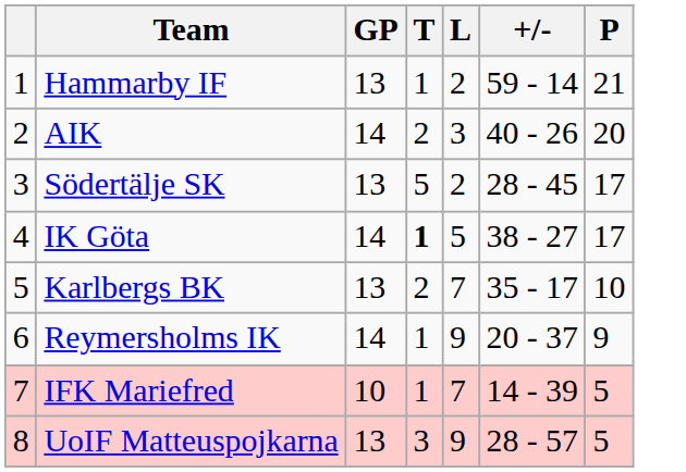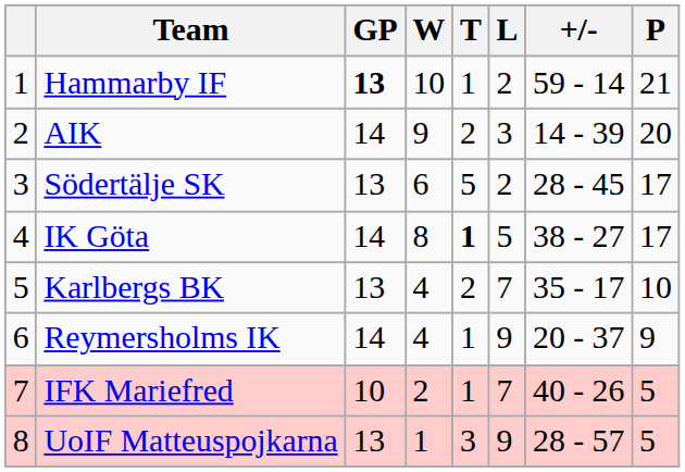 <table class="wikitable">
 <tr>
 <th></th>
 <th>Team</th>
 <th>GP</th>
+<th>W</th>
 <th>T</th>
 <th>L</th>
 <th>+/-</th>
 <th>P</th>
 </tr>
 <tr>
 <td>1</td>
 <td><a href='#'>Hammarby IF</a></td>
-<td>13</td>
+<td><strong>13</strong></td>
+<td>10</td>
 <td>1</td>
 <td>2</td>
 <td>59 - 14</td>
 <td>21</td>
 </tr>
 <tr>
 <td>2</td>
 <td><a href='#'>AIK</a></td>
 <td>14</td>
+<td>9</td>
 <td>2</td>
 <td>3</td>
-<td>40 - 26</td>
+<td>14 - 39</td>
 <td>20</td>
 </tr>
 <tr>
 <td>3</td>
 <td><a href='#'>Södertälje SK</a></td>
 <td>13</td>
+<td>6</td>
 <td>5</td>
 <td>2</td>
 <td>28 - 45</td>
 <td>17</td>
 </tr>
 <tr>
 <td>4</td>
 <td><a href='#'>IK Göta</a></td>
 <td>14</td>
+<td>8</td>
 <td><strong>1</strong></td>
 <td>5</td>
 <td>38 - 27</td>
 <td>17</td>
 </tr>
 <tr>
 <td>5</td>
 <td><a href='#'>Karlbergs BK</a></td>
 <td>13</td>
+<td>4</td>
 <td>2</td>
 <td>7</td>
 <td>35 - 17</td>
 <td>10</td>
 </tr>
 <tr>
 <td>6</td>
 <td><a href='#'>Reymersholms IK</a></td>
 <td>14</td>
+<td>4</td>
 <td>1</td>
 <td>9</td>
 <td>20 - 37</td>
 <td>9</td>
 </tr>
 <tr align="left" style="background:#ffcccc;">
 <td>7</td>
 <td><a href='#'>IFK Mariefred</a></td>
 <td>10</td>
+<td>2</td>
 <td>1</td>
 <td>7</td>
-<td>14 - 39</td>
+<td>40 - 26</td>
 <td>5</td>
 </tr>
 <tr align="left" style="background:#ffcccc;">
 <td>8</td>
 <td><a href='#'>UoIF Matteuspojkarna</a></td>
 <td>13</td>
+<td>1</td>
 <td>3</td>
 <td>9</td>
 <td>28 - 57</td>
 <td>5</td>
 </tr>
 </table>
